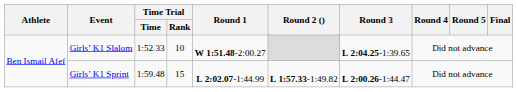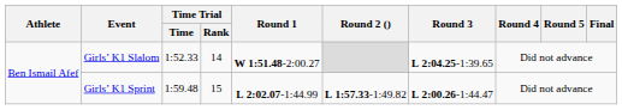 <table class="wikitable" border="1" style="font-size:90%">
 <tr>
 <th rowspan=2>Athlete</th>
 <th rowspan=2>Event</th>
 <th colspan=2>Time Trial</th>
 <th rowspan=2>Round 1</th>
 <th rowspan=2>Round 2 ()</th>
 <th rowspan=2>Round 3</th>
 <th rowspan=2>Round 4</th>
 <th rowspan=2>Round 5</th>
 <th rowspan=2>Final</th>
 </tr>
 <tr>
 <th>Time</th>
 <th>Rank</th>
 </tr>
 <tr>
 <td rowspan=2><a href='#'>Ben Ismail Afef</a></td>
 <td><a href='#'>Girls’ K1 Slalom</a></td>
 <td align=center>1:52.33</td>
-<td align=center>10</td>
+<td align=center>14</td>
 <td align=center><br><strong>W</strong> <strong>1:51.48</strong>-2:00.27</td>
 <td bgcolor=#DCDCDC></td>
 <td align=center><br><strong>L</strong> <strong>2:04.25</strong>-1:39.65</td>
 <td align=center colspan=3>Did not advance</td>
 </tr>
 <tr>
 <td><a href='#'>Girls’ K1 Sprint</a></td>
 <td align=center>1:59.48</td>
 <td align=center>15</td>
 <td align=center><br><strong>L</strong> <strong>2:02.07</strong>-1:44.99</td>
 <td align=center><br><strong>L</strong> <strong>1:57.33</strong>-1:49.82</td>
 <td align=center><br><strong>L</strong> <strong>2:00.26</strong>-1:44.47</td>
 <td align=center colspan=3>Did not advance</td>
 </tr>
 </table>
